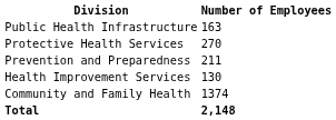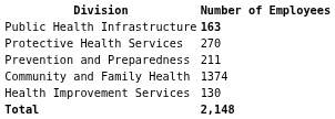 <table>
 <tr>
 <th>Division</th>
 <th>Number of Employees</th>
 </tr>
 <tr>
 <td>Public Health Infrastructure</td>
-<td>163</td>
+<td><strong>163</strong></td>
 </tr>
 <tr>
 <td>Protective Health Services</td>
 <td>270</td>
 </tr>
 <tr>
 <td>Prevention and Preparedness</td>
 <td>211</td>
 </tr>
 <tr>
+<td>Community and Family Health</td>
+<td>1374</td>
+</tr>
+<tr>
 <td>Health Improvement Services</td>
 <td>130</td>
-</tr>
-<tr>
-<td>Community and Family Health</td>
-<td>1374</td>
 </tr>
 <tr>
 <td><strong>Total</strong></td>
 <td><strong>2,148</strong></td>
 </tr>
 </table>
